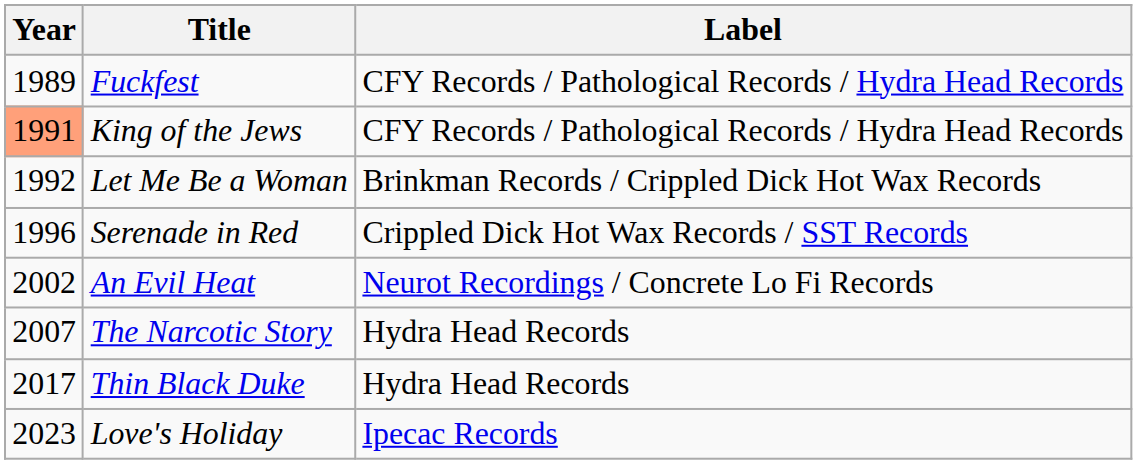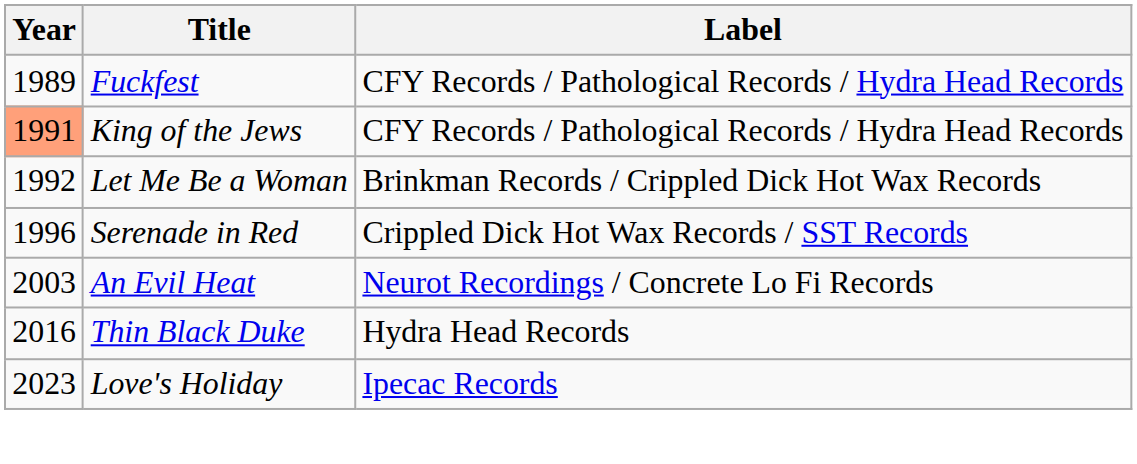 <table class="wikitable">
 <tr>
 <th>Year</th>
 <th>Title</th>
 <th>Label</th>
 </tr>
 <tr>
 <td>1989</td>
 <td><em><a href='#'>Fuckfest</a></em></td>
 <td>CFY Records / Pathological Records / <a href='#'>Hydra Head Records</a></td>
 </tr>
 <tr>
 <td style="background: lightsalmon;">1991</td>
 <td><em>King of the Jews</em></td>
 <td>CFY Records / Pathological Records / Hydra Head Records</td>
 </tr>
 <tr>
 <td>1992</td>
 <td><em>Let Me Be a Woman</em></td>
 <td>Brinkman Records / Crippled Dick Hot Wax Records</td>
 </tr>
 <tr>
 <td>1996</td>
 <td><em>Serenade in Red</em></td>
 <td>Crippled Dick Hot Wax Records / <a href='#'>SST Records</a></td>
 </tr>
 <tr>
-<td>2002</td>
+<td>2003</td>
 <td><em><a href='#'>An Evil Heat</a></em></td>
 <td><a href='#'>Neurot Recordings</a> / Concrete Lo Fi Records</td>
 </tr>
 <tr>
-<td>2007</td>
-<td><em><a href='#'>The Narcotic Story</a></em></td>
-<td>Hydra Head Records</td>
-</tr>
-<tr>
-<td>2017</td>
+<td>2016</td>
 <td><em><a href='#'>Thin Black Duke</a></em></td>
 <td>Hydra Head Records</td>
 </tr>
 <tr>
 <td>2023</td>
 <td><em>Love's Holiday</em></td>
 <td><a href='#'>Ipecac Records</a></td>
 </tr>
 </table>
